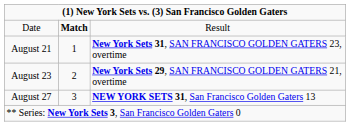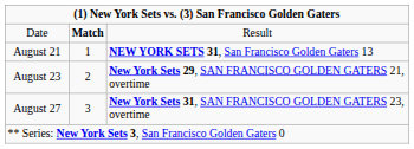 <table class="wikitable" style="font-size:92%; text-align:left; line-height:normal; width=50%">
 <tr>
 <td style="text-align:center;" colspan=3><strong>(1) New York Sets vs. (3) San Francisco Golden Gaters</strong></td>
 </tr>
 <tr>
 <td style="text-align:center; width:75px">Date</td>
 <td style="text-align:center; width:40px"><strong>Match</strong></td>
 <td style="text-align:center; width:380px">Result</td>
 </tr>
 <tr>
 <td style="text-align:center;">August 21</td>
 <td style="text-align:center;">1</td>
-<td><strong><a href='#'>New York Sets</a> 31</strong>, <a href='#'>SAN FRANCISCO GOLDEN GATERS</a> 23, overtime</td>
+<td><strong><a href='#'>NEW YORK SETS</a> 31</strong>, <a href='#'>San Francisco Golden Gaters</a> 13</td>
 </tr>
 <tr>
 <td style="text-align:center;">August 23</td>
 <td style="text-align:center;">2</td>
 <td><strong><a href='#'>New York Sets</a> 29</strong>, <a href='#'>SAN FRANCISCO GOLDEN GATERS</a> 21, overtime</td>
 </tr>
 <tr>
 <td style="text-align:center;">August 27</td>
 <td style="text-align:center;">3</td>
-<td><strong><a href='#'>NEW YORK SETS</a> 31</strong>, <a href='#'>San Francisco Golden Gaters</a> 13</td>
+<td><strong><a href='#'>New York Sets</a> 31</strong>, <a href='#'>SAN FRANCISCO GOLDEN GATERS</a> 23, overtime</td>
 </tr>
 <tr>
 <td style="text-align:left;" colspan=3>** Series: <strong><a href='#'>New York Sets</a> 3</strong>, <a href='#'>San Francisco Golden Gaters</a> 0</td>
 </tr>
 </table>
